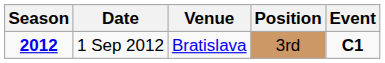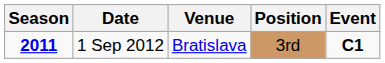 <table class="wikitable" style="text-align:center; font-size:95%;">
 <tr>
 <th>Season</th>
 <th>Date</th>
 <th>Venue</th>
 <th>Position</th>
 <th>Event</th>
 </tr>
 <tr>
-<td><strong><a href='#'>2012</a></strong></td>
+<td><strong><a href='#'>2011</a></strong></td>
 <td align=right>1 Sep 2012</td>
 <td align=left><a href='#'>Bratislava</a></td>
 <td bgcolor=cc9966>3rd</td>
 <td><strong>C1</strong></td>
 </tr>
 </table>
